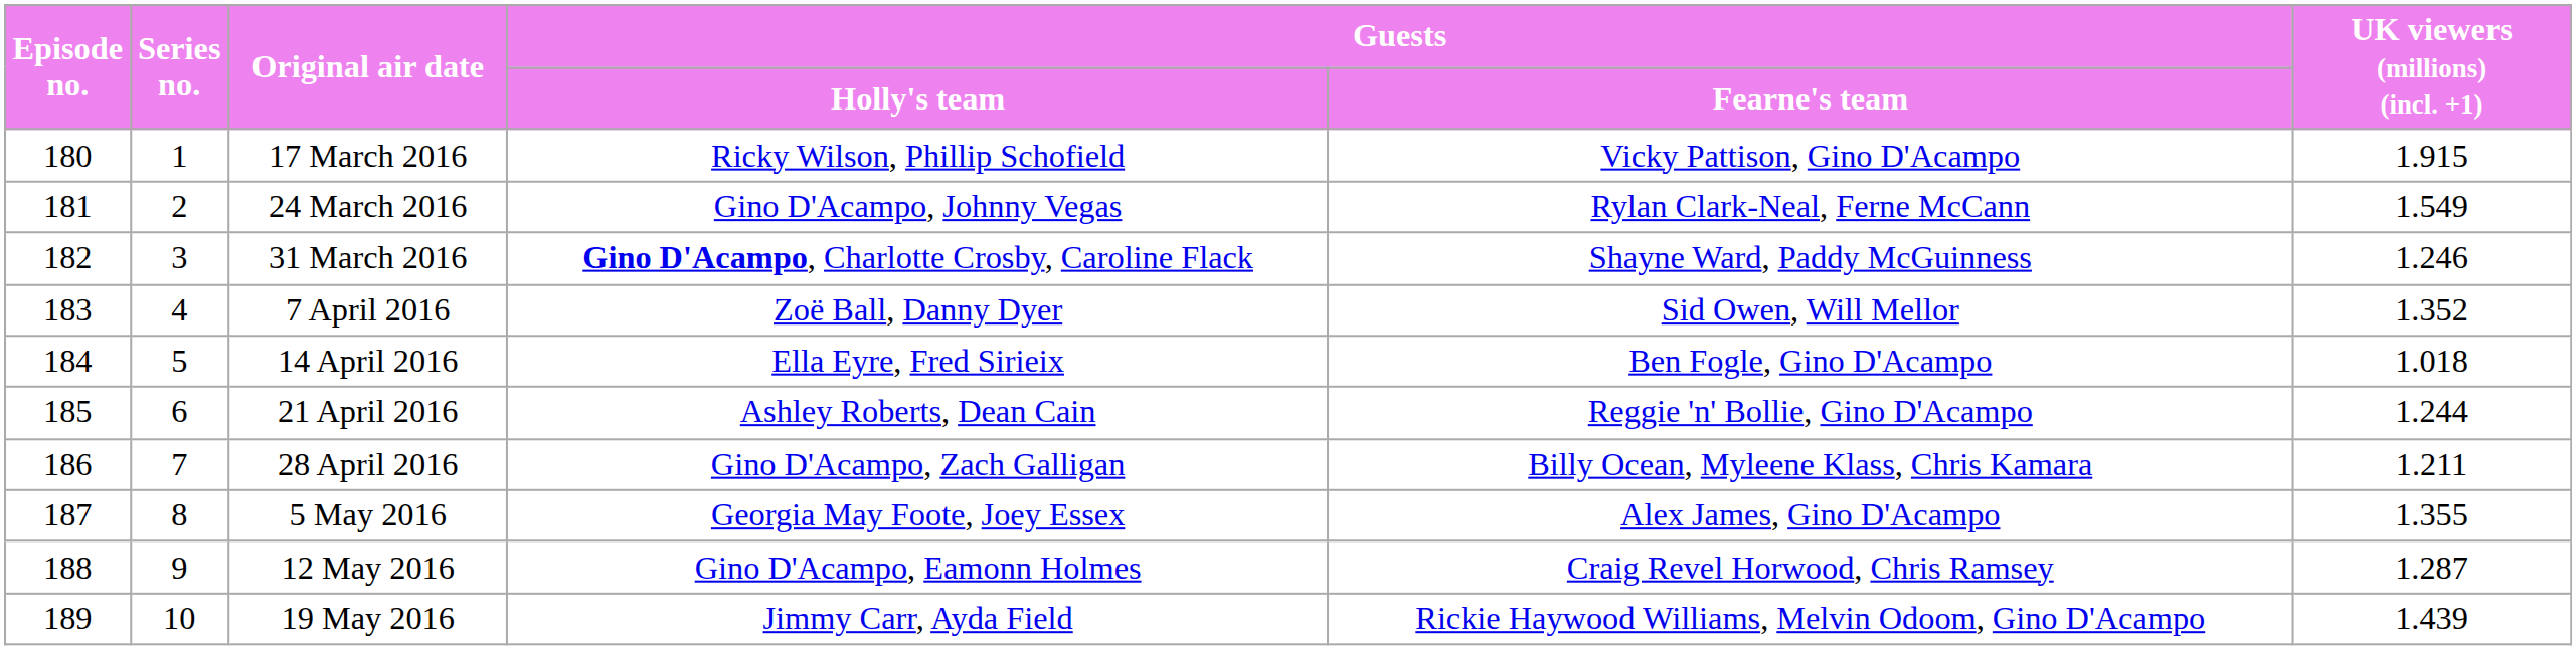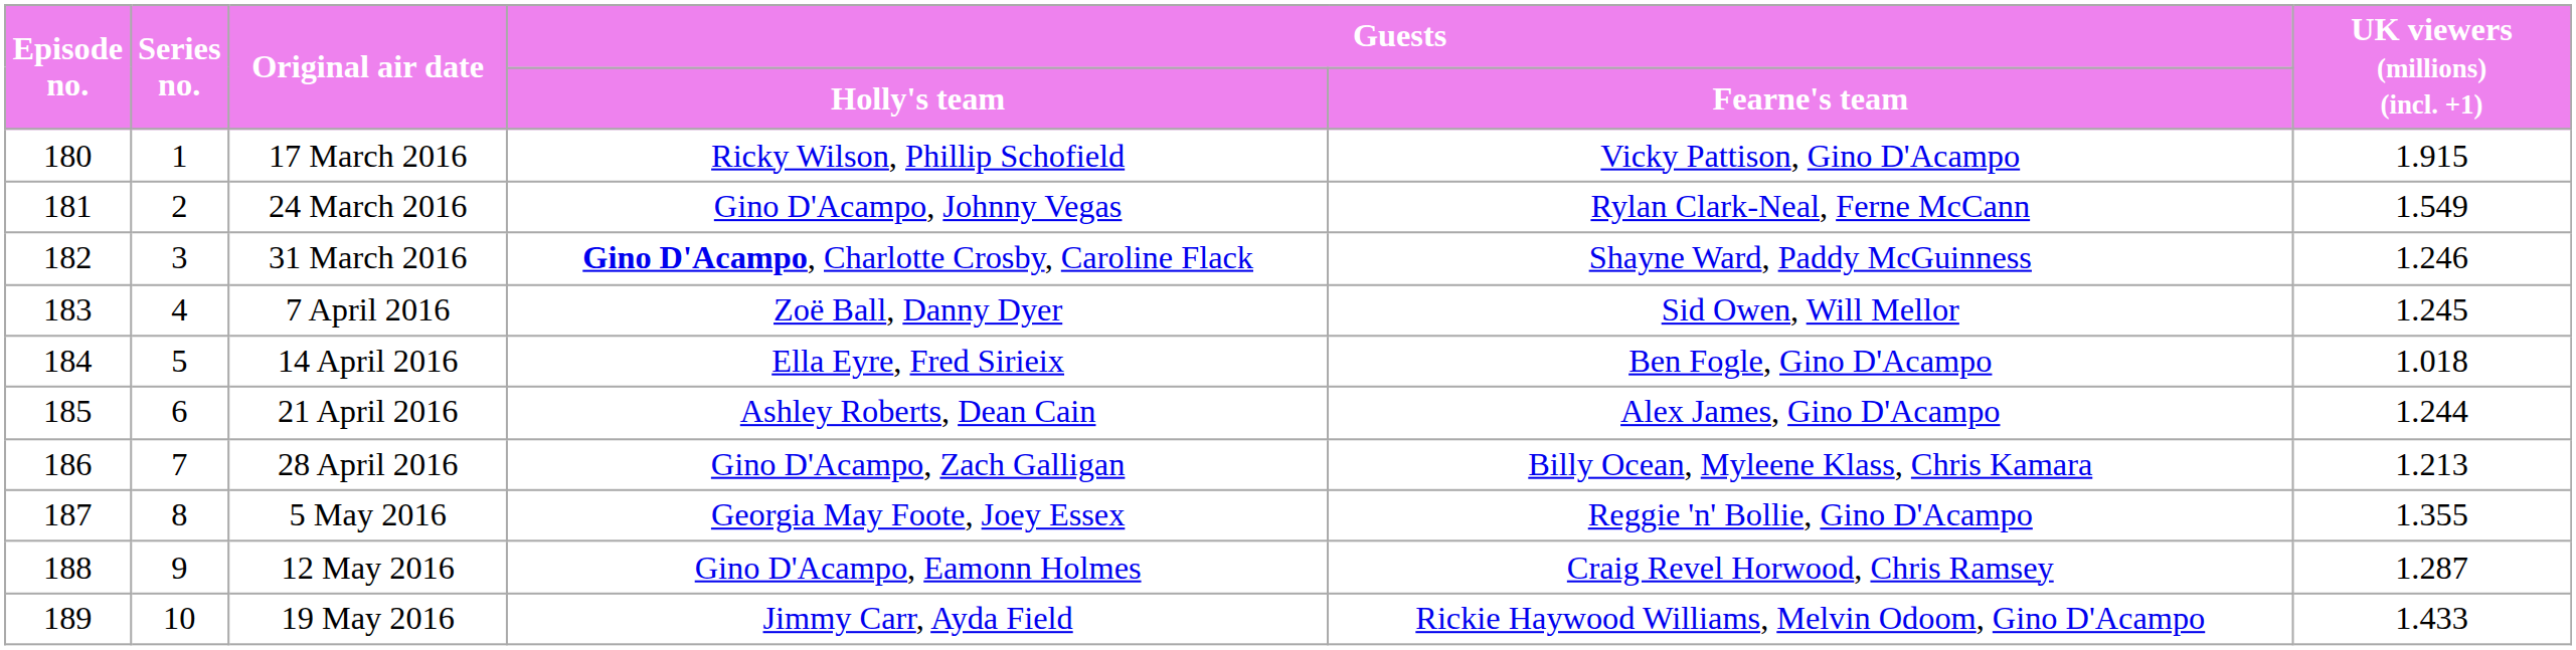 <table class="wikitable" style="width:100%; background:#fff; text-align:center;">
 <tr style="color:White" #008000;>
 <th rowspan="2" style="background:violet; width:20px;">Episode<br>no.</th>
 <th rowspan="2" style="background:violet; width:20px;">Series<br>no.</th>
 <th rowspan="2" style="background:violet; width:130px;">Original air date</th>
 <th colspan="2" style="background:violet;">Guests</th>
 <th rowspan="2" style="background:violet; width:130px;">UK viewers <small>(millions)</small><br><small>(incl. +1)</small></th>
 </tr>
 <tr style="color:White">
 <th style="background:violet;">Holly's team</th>
 <th style="background:violet;">Fearne's team</th>
 </tr>
 <tr>
 <td>180</td>
 <td>1</td>
 <td>17 March 2016</td>
 <td><a href='#'>Ricky Wilson</a>, <a href='#'>Phillip Schofield</a></td>
 <td><a href='#'>Vicky Pattison</a>, <a href='#'>Gino D'Acampo</a></td>
 <td>1.915</td>
 </tr>
 <tr>
 <td>181</td>
 <td>2</td>
 <td>24 March 2016</td>
 <td><a href='#'>Gino D'Acampo</a>, <a href='#'>Johnny Vegas</a></td>
 <td><a href='#'>Rylan Clark-Neal</a>, <a href='#'>Ferne McCann</a></td>
 <td>1.549</td>
 </tr>
 <tr>
 <td>182</td>
 <td>3</td>
 <td>31 March 2016</td>
 <td><strong><a href='#'>Gino D'Acampo</a></strong>, <a href='#'>Charlotte Crosby</a>, <a href='#'>Caroline Flack</a></td>
 <td><a href='#'>Shayne Ward</a>, <a href='#'>Paddy McGuinness</a></td>
 <td>1.246</td>
 </tr>
 <tr>
 <td>183</td>
 <td>4</td>
 <td>7 April 2016</td>
 <td><a href='#'>Zoë Ball</a>, <a href='#'>Danny Dyer</a></td>
 <td><a href='#'>Sid Owen</a>, <a href='#'>Will Mellor</a></td>
-<td>1.352</td>
+<td>1.245</td>
 </tr>
 <tr>
 <td>184</td>
 <td>5</td>
 <td>14 April 2016</td>
 <td><a href='#'>Ella Eyre</a>, <a href='#'>Fred Sirieix</a></td>
 <td><a href='#'>Ben Fogle</a>, <a href='#'>Gino D'Acampo</a></td>
 <td>1.018</td>
 </tr>
 <tr>
 <td>185</td>
 <td>6</td>
 <td>21 April 2016</td>
 <td><a href='#'>Ashley Roberts</a>, <a href='#'>Dean Cain</a></td>
-<td><a href='#'>Reggie 'n' Bollie</a>, <a href='#'>Gino D'Acampo</a></td>
+<td><a href='#'>Alex James</a>, <a href='#'>Gino D'Acampo</a></td>
 <td>1.244</td>
 </tr>
 <tr>
 <td>186</td>
 <td>7</td>
 <td>28 April 2016</td>
 <td><a href='#'>Gino D'Acampo</a>, <a href='#'>Zach Galligan</a></td>
 <td><a href='#'>Billy Ocean</a>, <a href='#'>Myleene Klass</a>, <a href='#'>Chris Kamara</a></td>
-<td>1.211</td>
+<td>1.213</td>
 </tr>
 <tr>
 <td>187</td>
 <td>8</td>
 <td>5 May 2016</td>
 <td><a href='#'>Georgia May Foote</a>, <a href='#'>Joey Essex</a></td>
-<td><a href='#'>Alex James</a>, <a href='#'>Gino D'Acampo</a></td>
+<td><a href='#'>Reggie 'n' Bollie</a>, <a href='#'>Gino D'Acampo</a></td>
 <td>1.355</td>
 </tr>
 <tr>
 <td>188</td>
 <td>9</td>
 <td>12 May 2016</td>
 <td><a href='#'>Gino D'Acampo</a>, <a href='#'>Eamonn Holmes</a></td>
 <td><a href='#'>Craig Revel Horwood</a>, <a href='#'>Chris Ramsey</a></td>
 <td>1.287</td>
 </tr>
 <tr>
 <td>189</td>
 <td>10</td>
 <td>19 May 2016</td>
 <td><a href='#'>Jimmy Carr</a>, <a href='#'>Ayda Field</a></td>
 <td><a href='#'>Rickie Haywood Williams</a>, <a href='#'>Melvin Odoom</a>, <a href='#'>Gino D'Acampo</a></td>
-<td>1.439</td>
+<td>1.433</td>
 </tr>
 </table>
